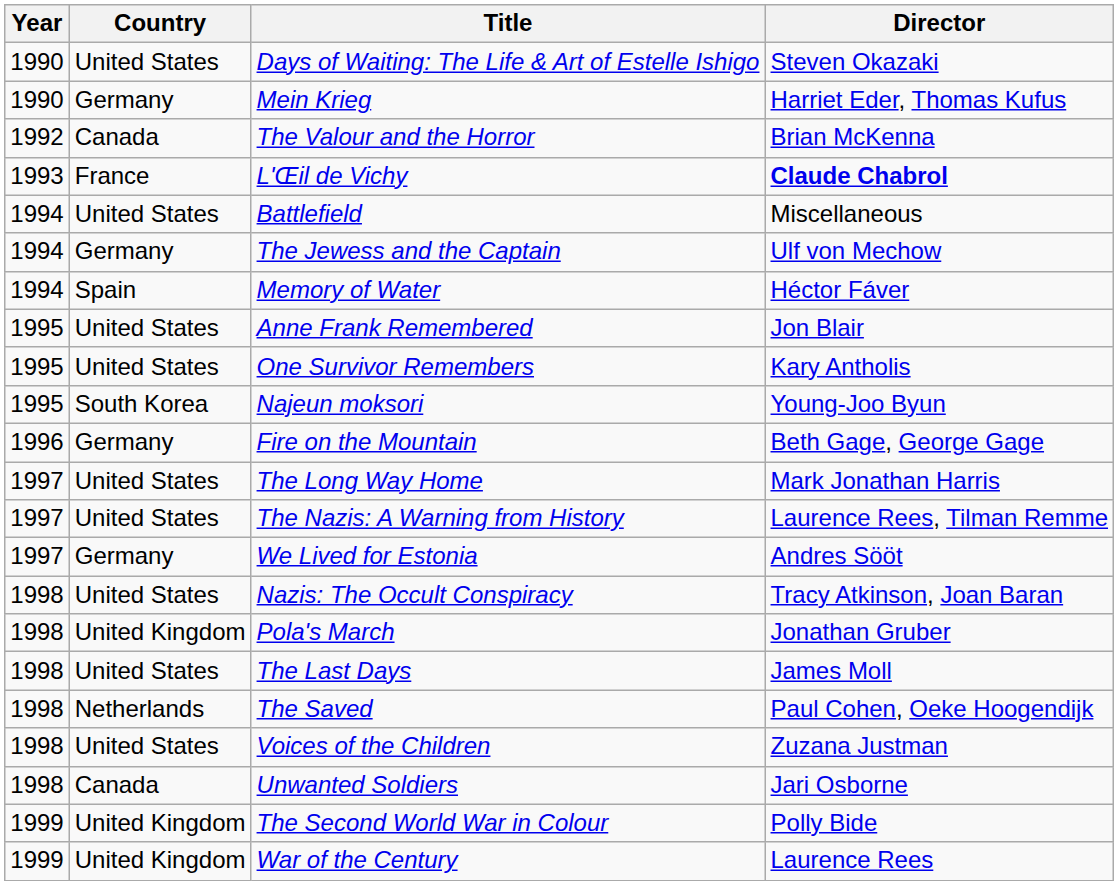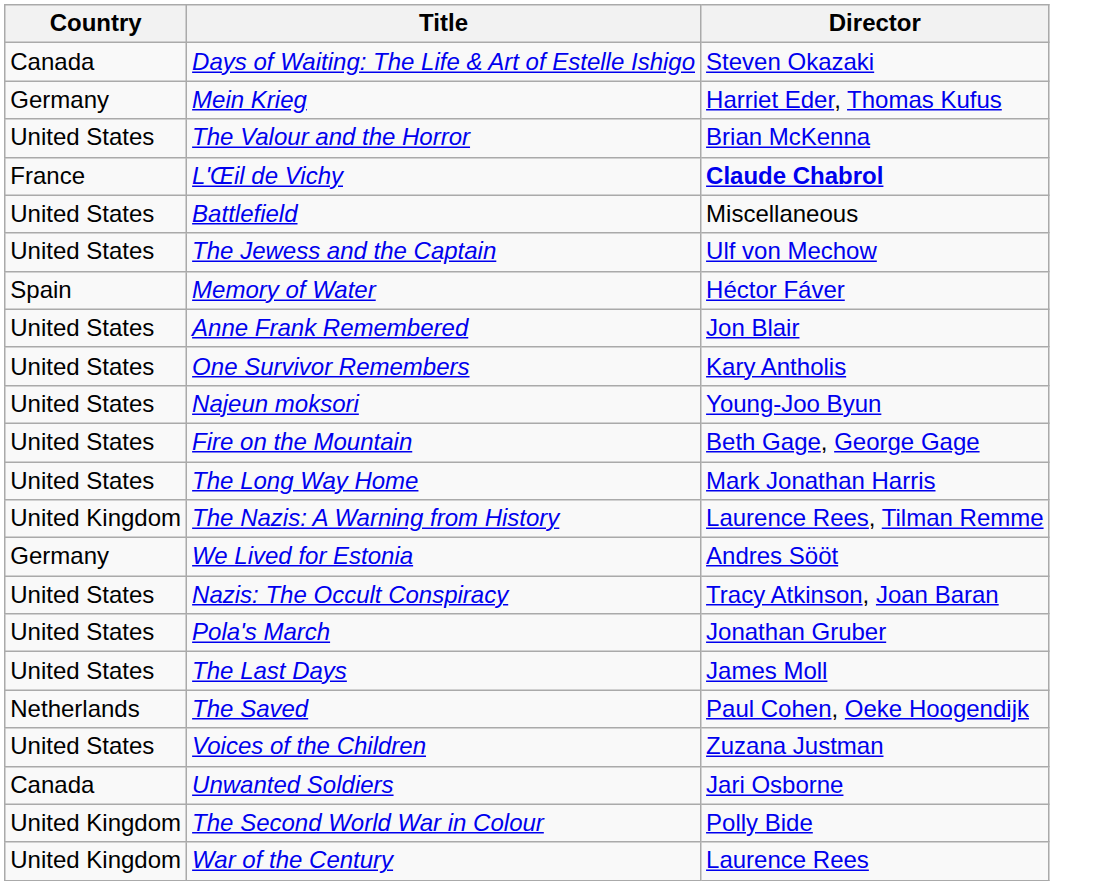 <table class="wikitable" border="1">
 <tr>
-<th>Year</th>
 <th>Country</th>
 <th>Title</th>
 <th>Director</th>
 </tr>
 <tr>
-<td>1990</td>
-<td>United States</td>
+<td>Canada</td>
 <td><em><a href='#'>Days of Waiting: The Life & Art of Estelle Ishigo</a></em></td>
 <td><a href='#'>Steven Okazaki</a></td>
 </tr>
 <tr>
-<td>1990</td>
 <td>Germany</td>
 <td><em><a href='#'>Mein Krieg</a></em></td>
 <td><a href='#'>Harriet Eder</a>, <a href='#'>Thomas Kufus</a></td>
 </tr>
 <tr>
-<td>1992</td>
-<td>Canada</td>
+<td>United States</td>
 <td><em><a href='#'>The Valour and the Horror</a></em></td>
 <td><a href='#'>Brian McKenna</a></td>
 </tr>
 <tr>
-<td>1993</td>
 <td>France</td>
 <td><em><a href='#'>L'Œil de Vichy</a></em></td>
 <td><strong><a href='#'>Claude Chabrol</a></strong></td>
 </tr>
 <tr>
-<td>1994</td>
 <td>United States</td>
 <td><em><a href='#'>Battlefield</a></em></td>
 <td>Miscellaneous</td>
 </tr>
 <tr>
-<td>1994</td>
-<td>Germany</td>
+<td>United States</td>
 <td><em><a href='#'>The Jewess and the Captain</a></em></td>
 <td><a href='#'>Ulf von Mechow</a></td>
 </tr>
 <tr>
-<td>1994</td>
 <td>Spain</td>
 <td><em><a href='#'>Memory of Water</a></em></td>
 <td><a href='#'>Héctor Fáver</a></td>
 </tr>
 <tr>
-<td>1995</td>
 <td>United States</td>
 <td><em><a href='#'>Anne Frank Remembered</a></em></td>
 <td><a href='#'>Jon Blair</a></td>
 </tr>
 <tr>
-<td>1995</td>
 <td>United States</td>
 <td><em><a href='#'>One Survivor Remembers</a></em></td>
 <td><a href='#'>Kary Antholis</a></td>
 </tr>
 <tr>
-<td>1995</td>
-<td>South Korea</td>
+<td>United States</td>
 <td><em><a href='#'>Najeun moksori</a></em></td>
 <td><a href='#'>Young-Joo Byun</a></td>
 </tr>
 <tr>
-<td>1996</td>
-<td>Germany</td>
+<td>United States</td>
 <td><em><a href='#'>Fire on the Mountain</a></em></td>
 <td><a href='#'>Beth Gage</a>, <a href='#'>George Gage</a></td>
 </tr>
 <tr>
-<td>1997</td>
 <td>United States</td>
 <td><em><a href='#'>The Long Way Home</a></em></td>
 <td><a href='#'>Mark Jonathan Harris</a></td>
 </tr>
 <tr>
-<td>1997</td>
-<td>United States</td>
+<td>United Kingdom</td>
 <td><em><a href='#'>The Nazis: A Warning from History</a></em></td>
 <td><a href='#'>Laurence Rees</a>, <a href='#'>Tilman Remme</a></td>
 </tr>
 <tr>
-<td>1997</td>
 <td>Germany</td>
 <td><em><a href='#'>We Lived for Estonia</a></em></td>
 <td><a href='#'>Andres Sööt</a></td>
 </tr>
 <tr>
-<td>1998</td>
 <td>United States</td>
 <td><em><a href='#'>Nazis: The Occult Conspiracy</a></em></td>
 <td><a href='#'>Tracy Atkinson</a>, <a href='#'>Joan Baran</a></td>
 </tr>
 <tr>
-<td>1998</td>
-<td>United Kingdom</td>
+<td>United States</td>
 <td><em><a href='#'>Pola's March</a></em></td>
 <td><a href='#'>Jonathan Gruber</a></td>
 </tr>
 <tr>
-<td>1998</td>
 <td>United States</td>
 <td><em><a href='#'>The Last Days</a></em></td>
 <td><a href='#'>James Moll</a></td>
 </tr>
 <tr>
-<td>1998</td>
 <td>Netherlands</td>
 <td><em><a href='#'>The Saved</a></em></td>
 <td><a href='#'>Paul Cohen</a>, <a href='#'>Oeke Hoogendijk</a></td>
 </tr>
 <tr>
-<td>1998</td>
 <td>United States</td>
 <td><em><a href='#'>Voices of the Children</a></em></td>
 <td><a href='#'>Zuzana Justman</a></td>
 </tr>
 <tr>
-<td>1998</td>
 <td>Canada</td>
 <td><em><a href='#'>Unwanted Soldiers</a></em></td>
 <td><a href='#'>Jari Osborne</a></td>
 </tr>
 <tr>
-<td>1999</td>
 <td>United Kingdom</td>
 <td><em><a href='#'>The Second World War in Colour</a></em></td>
 <td><a href='#'>Polly Bide</a></td>
 </tr>
 <tr>
-<td>1999</td>
 <td>United Kingdom</td>
 <td><em><a href='#'>War of the Century</a></em></td>
 <td><a href='#'>Laurence Rees</a></td>
 </tr>
 </table>
